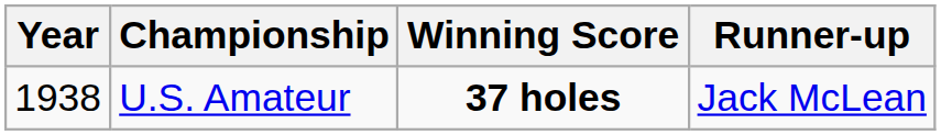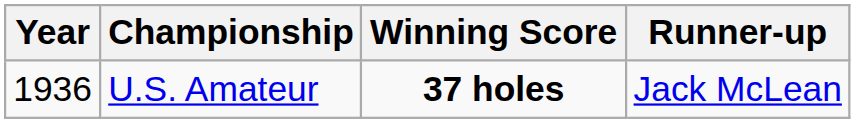 <table class="wikitable">
 <tr>
 <th>Year</th>
 <th>Championship</th>
 <th>Winning Score</th>
 <th>Runner-up</th>
 </tr>
 <tr>
-<td>1938</td>
+<td>1936</td>
 <td><a href='#'>U.S. Amateur</a></td>
 <td align=center><strong>37 holes</strong></td>
 <td> <a href='#'>Jack McLean</a></td>
 </tr>
 </table>
